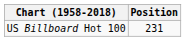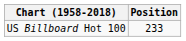 <table class="wikitable plainrowheaders">
 <tr>
 <th>Chart (1958-2018)</th>
 <th>Position</th>
 </tr>
 <tr>
 <td>US <em>Billboard</em> Hot 100</td>
-<td style="text-align:center;">231</td>
+<td style="text-align:center;">233</td>
 </tr>
 </table>
